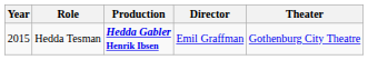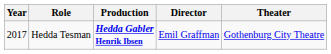 <table class="wikitable" style="font-size: 95%;">
 <tr>
 <th>Year</th>
 <th>Role</th>
 <th>Production</th>
 <th>Director</th>
 <th>Theater</th>
 </tr>
 <tr>
-<td>2015</td>
+<td>2017</td>
 <td>Hedda Tesman</td>
 <td><strong><em><a href='#'>Hedda Gabler</a></em> <br><small> <a href='#'>Henrik Ibsen</a></small></strong></td>
 <td><a href='#'>Emil Graffman</a></td>
 <td><a href='#'>Gothenburg City Theatre</a></td>
 </tr>
 </table>
